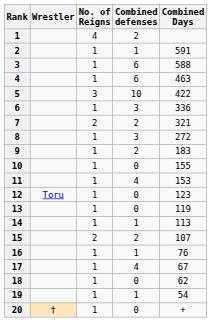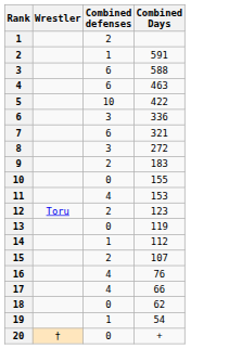 <table class="wikitable sortable" style="text-align: center">
 <tr>
 <th>Rank</th>
 <th>Wrestler</th>
-<th>No. of<br>Reigns</th>
 <th>Combined<br>defenses</th>
 <th>Combined<br>Days</th>
 </tr>
 <tr>
 <th>1</th>
 <td></td>
-<td>4</td>
 <td>2</td>
 <td></td>
 </tr>
 <tr>
 <th>2</th>
 <td></td>
 <td>1</td>
-<td>1</td>
 <td>591</td>
 </tr>
 <tr>
 <th>3</th>
 <td></td>
-<td>1</td>
 <td>6</td>
 <td>588</td>
 </tr>
 <tr>
 <th>4</th>
 <td></td>
-<td>1</td>
 <td>6</td>
 <td>463</td>
 </tr>
 <tr>
 <th>5</th>
 <td></td>
-<td>3</td>
 <td>10</td>
 <td>422</td>
 </tr>
 <tr>
 <th>6</th>
 <td></td>
-<td>1</td>
 <td>3</td>
 <td>336</td>
 </tr>
 <tr>
 <th>7</th>
 <td></td>
-<td>2</td>
-<td>2</td>
+<td>6</td>
 <td>321</td>
 </tr>
 <tr>
 <th>8</th>
 <td></td>
-<td>1</td>
 <td>3</td>
 <td>272</td>
 </tr>
 <tr>
 <th>9</th>
 <td></td>
-<td>1</td>
 <td>2</td>
 <td>183</td>
 </tr>
 <tr>
 <th>10</th>
 <td></td>
-<td>1</td>
 <td>0</td>
 <td>155</td>
 </tr>
 <tr>
 <th>11</th>
 <td></td>
-<td>1</td>
 <td>4</td>
 <td>153</td>
 </tr>
 <tr>
 <th>12</th>
 <td><a href='#'>Toru</a></td>
-<td>1</td>
-<td>0</td>
+<td>2</td>
 <td>123</td>
 </tr>
 <tr>
 <th>13</th>
 <td></td>
-<td>1</td>
 <td>0</td>
 <td>119</td>
 </tr>
 <tr>
 <th>14</th>
 <td></td>
 <td>1</td>
-<td>1</td>
-<td>113</td>
+<td>112</td>
 </tr>
 <tr>
 <th>15</th>
 <td></td>
-<td>2</td>
 <td>2</td>
 <td>107</td>
 </tr>
 <tr>
 <th>16</th>
 <td></td>
-<td>1</td>
-<td>1</td>
+<td>4</td>
 <td>76</td>
 </tr>
 <tr>
 <th>17</th>
 <td></td>
-<td>1</td>
 <td>4</td>
-<td>67</td>
+<td>66</td>
 </tr>
 <tr>
 <th>18</th>
 <td></td>
-<td>1</td>
 <td>0</td>
 <td>62</td>
 </tr>
 <tr>
 <th>19</th>
 <td></td>
 <td>1</td>
-<td>1</td>
 <td>54</td>
 </tr>
 <tr>
 <th>20</th>
 <td style="background-color:#FFE6BD"> †</td>
-<td>1</td>
 <td>0</td>
 <td>+</td>
 </tr>
 </table>
